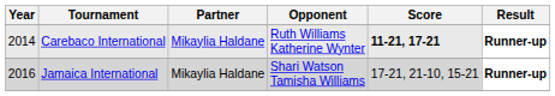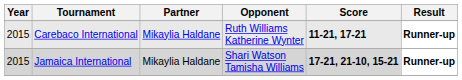 <table class="sortable wikitable" style="font-size: 90%;">
 <tr>
 <th>Year</th>
 <th>Tournament</th>
 <th>Partner</th>
 <th>Opponent</th>
 <th>Score</th>
 <th>Result</th>
 </tr>
 <tr>
 </tr>
 <tr style="background:#E9E9E9">
-<td align="center">2014</td>
+<td align="center">2015</td>
 <td align="left"><a href='#'>Carebaco International</a></td>
 <td align="left"> <a href='#'>Mikaylia Haldane</a></td>
 <td align="left"> <a href='#'>Ruth Williams</a><br> <a href='#'>Katherine Wynter</a></td>
 <td align="left"><strong>11-21, 17-21</strong></td>
 <td style="text-align:left; background:white"> <strong>Runner-up</strong></td>
 </tr>
 <tr>
 </tr>
 <tr style="background:#D5D5D5">
-<td align="center">2016</td>
+<td align="center">2015</td>
 <td align="left"><a href='#'>Jamaica International</a></td>
 <td align="left"> Mikaylia Haldane</td>
 <td align="left"> <a href='#'>Shari Watson</a><br> <a href='#'>Tamisha Williams</a></td>
-<td align="left">17-21, 21-10, 15-21</td>
+<td align="left"><strong>17-21, 21-10, 15-21</strong></td>
 <td style="text-align:left; background:white"> <strong>Runner-up</strong></td>
 </tr>
 <tr>
 </tr>
 </table>
